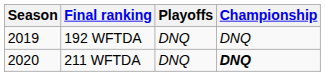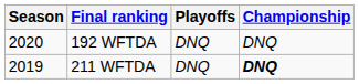 <table class="wikitable sortable">
 <tr>
 <th>Season</th>
 <th><a href='#'>Final ranking</a></th>
 <th>Playoffs</th>
 <th><a href='#'>Championship</a></th>
 </tr>
 <tr>
-<td>2019</td>
+<td>2020</td>
 <td>192 WFTDA</td>
 <td><em>DNQ</em></td>
 <td><em>DNQ</em></td>
 </tr>
 <tr>
-<td>2020</td>
+<td>2019</td>
 <td>211 WFTDA</td>
 <td><em>DNQ</em></td>
 <td><strong><em>DNQ</em></strong></td>
 </tr>
 </table>
